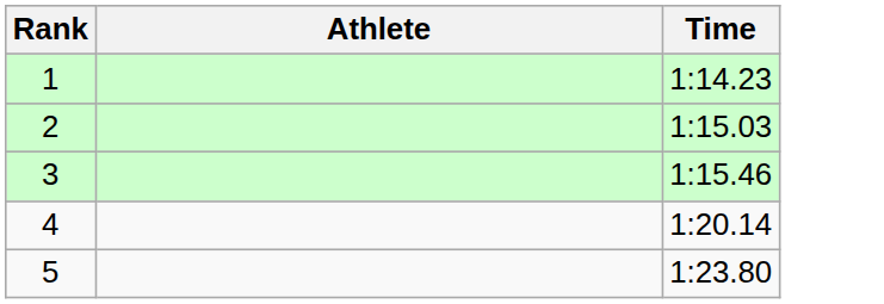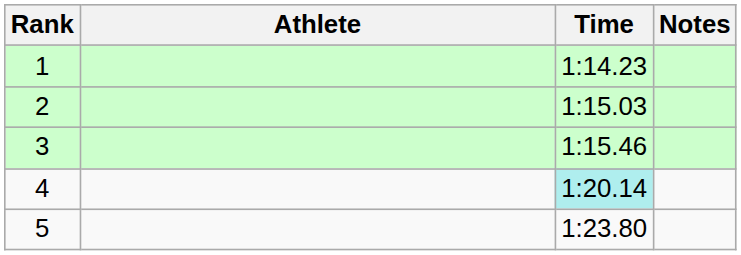 <table class="wikitable" style="text-align:center">
 <tr>
 <th>Rank</th>
 <th Style="width:18em">Athlete</th>
 <th>Time</th>
+<th>Notes</th>
 </tr>
 <tr style="background:#cfc">
 <td>1</td>
 <td style="text-align:left"></td>
 <td>1:14.23</td>
+<td></td>
 </tr>
 <tr style="background:#cfc">
 <td>2</td>
 <td style="text-align:left"></td>
 <td>1:15.03</td>
+<td></td>
 </tr>
 <tr style="background:#cfc">
 <td>3</td>
 <td style="text-align:left"></td>
 <td>1:15.46</td>
+<td></td>
 </tr>
 <tr>
 <td>4</td>
 <td style="text-align:left"></td>
-<td>1:20.14</td>
+<td style="background: paleturquoise;">1:20.14</td>
+<td></td>
 </tr>
 <tr>
 <td>5</td>
 <td style="text-align:left"></td>
 <td>1:23.80</td>
+<td></td>
 </tr>
 </table>
